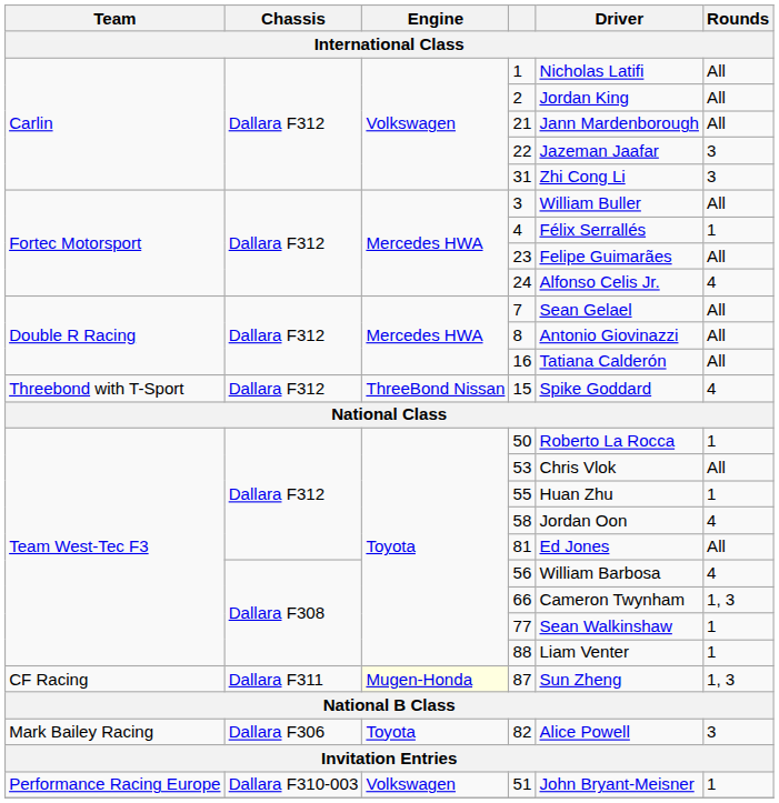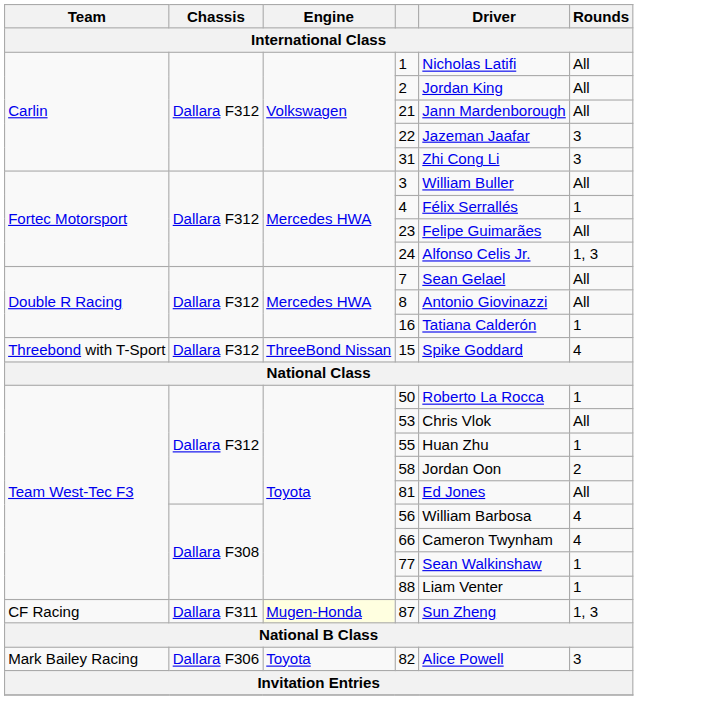 <table class="wikitable" style="font-size: 85%;">
 <tr>
 <th>Team</th>
 <th>Chassis</th>
 <th>Engine</th>
 <th></th>
 <th>Driver</th>
 <th>Rounds</th>
 </tr>
 <tr>
 <th scope="rowspan"  colspan=6>International Class</th>
 </tr>
 <tr>
 <td rowspan=5> <a href='#'>Carlin</a></td>
 <td rowspan=5><a href='#'>Dallara</a> F312</td>
 <td rowspan=5><a href='#'>Volkswagen</a></td>
 <td>1</td>
 <td> <a href='#'>Nicholas Latifi</a></td>
 <td>All</td>
 </tr>
 <tr>
 <td>2</td>
 <td> <a href='#'>Jordan King</a></td>
 <td>All</td>
 </tr>
 <tr>
 <td>21</td>
 <td> <a href='#'>Jann Mardenborough</a></td>
 <td>All</td>
 </tr>
 <tr>
 <td>22</td>
 <td> <a href='#'>Jazeman Jaafar</a></td>
 <td>3</td>
 </tr>
 <tr>
 <td>31</td>
 <td> <a href='#'>Zhi Cong Li</a></td>
 <td>3</td>
 </tr>
 <tr>
 <td rowspan=4> <a href='#'>Fortec Motorsport</a></td>
 <td rowspan=4><a href='#'>Dallara</a> F312</td>
 <td rowspan=4><a href='#'>Mercedes HWA</a></td>
 <td>3</td>
 <td> <a href='#'>William Buller</a></td>
 <td>All</td>
 </tr>
 <tr>
 <td>4</td>
 <td> <a href='#'>Félix Serrallés</a></td>
 <td>1</td>
 </tr>
 <tr>
 <td>23</td>
 <td> <a href='#'>Felipe Guimarães</a></td>
 <td>All</td>
 </tr>
 <tr>
 <td>24</td>
 <td> <a href='#'>Alfonso Celis Jr.</a></td>
-<td>4</td>
+<td>1, 3</td>
 </tr>
 <tr>
 <td rowspan=3> <a href='#'>Double R Racing</a></td>
 <td rowspan=3><a href='#'>Dallara</a> F312</td>
 <td rowspan=3><a href='#'>Mercedes HWA</a></td>
 <td>7</td>
 <td> <a href='#'>Sean Gelael</a></td>
 <td>All</td>
 </tr>
 <tr>
 <td>8</td>
 <td> <a href='#'>Antonio Giovinazzi</a></td>
 <td>All</td>
 </tr>
 <tr>
 <td>16</td>
 <td> <a href='#'>Tatiana Calderón</a></td>
-<td>All</td>
+<td>1</td>
 </tr>
 <tr>
 <td> <a href='#'>Threebond</a> with T-Sport</td>
 <td><a href='#'>Dallara</a> F312</td>
 <td><a href='#'>ThreeBond Nissan</a></td>
 <td>15</td>
 <td> <a href='#'>Spike Goddard</a></td>
 <td>4</td>
 </tr>
 <tr>
 <th scope="rowspan"  colspan=6>National Class</th>
 </tr>
 <tr>
 <td rowspan=9> <a href='#'>Team West-Tec F3</a></td>
 <td rowspan=5><a href='#'>Dallara</a> F312</td>
 <td rowspan=9><a href='#'>Toyota</a></td>
 <td>50</td>
 <td> <a href='#'>Roberto La Rocca</a></td>
 <td>1</td>
 </tr>
 <tr>
 <td>53</td>
 <td> Chris Vlok</td>
 <td>All</td>
 </tr>
 <tr>
 <td>55</td>
 <td> Huan Zhu</td>
 <td>1</td>
 </tr>
 <tr>
 <td>58</td>
 <td> Jordan Oon</td>
-<td>4</td>
+<td>2</td>
 </tr>
 <tr>
 <td>81</td>
 <td> <a href='#'>Ed Jones</a></td>
 <td>All</td>
 </tr>
 <tr>
 <td rowspan=4><a href='#'>Dallara</a> F308</td>
 <td>56</td>
 <td> William Barbosa</td>
 <td>4</td>
 </tr>
 <tr>
 <td>66</td>
 <td> Cameron Twynham</td>
-<td>1, 3</td>
+<td>4</td>
 </tr>
 <tr>
 <td>77</td>
 <td> <a href='#'>Sean Walkinshaw</a></td>
 <td>1</td>
 </tr>
 <tr>
 <td>88</td>
 <td> Liam Venter</td>
 <td>1</td>
 </tr>
 <tr>
 <td> CF Racing</td>
 <td><a href='#'>Dallara</a> F311</td>
 <td style="background: lightyellow;"><a href='#'>Mugen-Honda</a></td>
 <td>87</td>
 <td> <a href='#'>Sun Zheng</a></td>
 <td>1, 3</td>
 </tr>
 <tr>
 <th scope="rowspan" colspan=6>National B Class</th>
 </tr>
 <tr>
 <td> Mark Bailey Racing</td>
 <td><a href='#'>Dallara</a> F306</td>
 <td><a href='#'>Toyota</a></td>
 <td>82</td>
 <td> <a href='#'>Alice Powell</a></td>
 <td>3</td>
 </tr>
 <tr>
 <th scope="rowspan"  colspan=6>Invitation Entries</th>
 </tr>
 <tr>
-<td nowrap> <a href='#'>Performance Racing Europe</a></td>
-<td nowrap><a href='#'>Dallara</a> F310-003</td>
-<td><a href='#'>Volkswagen</a></td>
-<td>51</td>
-<td nowrap> <a href='#'>John Bryant-Meisner</a></td>
-<td>1</td>
-</tr>
-<tr>
 </tr>
 </table>
